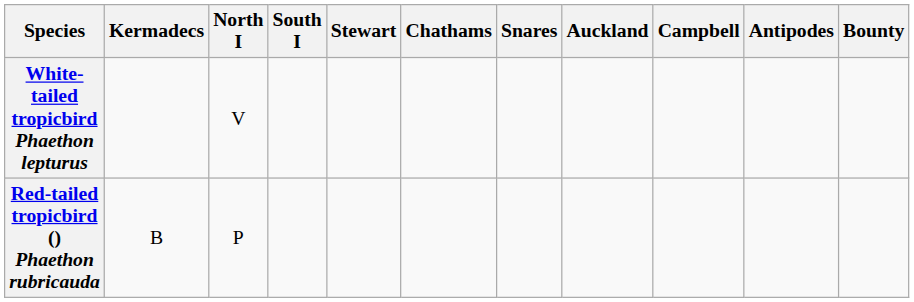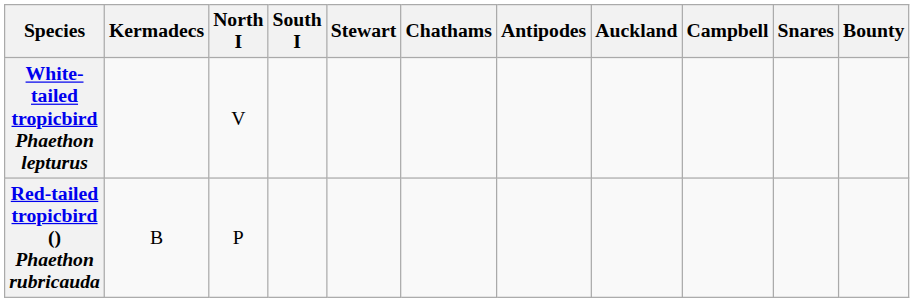 <table class="wikitable" style="text-align:center">
 <tr>
 <th width="200">Species</th>
 <th>Kermadecs</th>
 <th>North I</th>
 <th>South I</th>
 <th>Stewart</th>
 <th>Chathams</th>
-<th>Snares</th>
+<th>Antipodes</th>
 <th>Auckland</th>
 <th>Campbell</th>
-<th>Antipodes</th>
+<th>Snares</th>
 <th>Bounty</th>
 </tr>
 <tr>
 <th><a href='#'>White-tailed tropicbird</a><br><em>Phaethon lepturus</em></th>
 <td></td>
 <td>V</td>
 <td></td>
 <td></td>
 <td></td>
 <td></td>
 <td></td>
 <td></td>
 <td></td>
 <td></td>
 </tr>
 <tr>
 <th><a href='#'>Red-tailed tropicbird</a><br>()<br><em>Phaethon rubricauda</em></th>
 <td>B</td>
 <td>P</td>
 <td></td>
 <td></td>
 <td></td>
 <td></td>
 <td></td>
 <td></td>
 <td></td>
 <td></td>
 </tr>
 </table>
